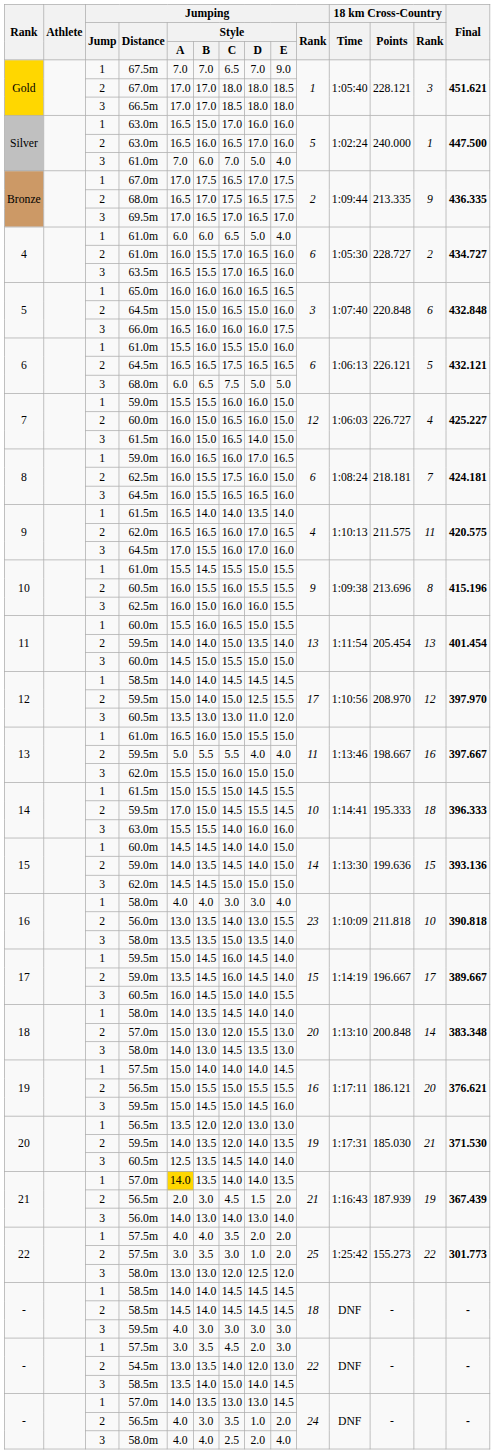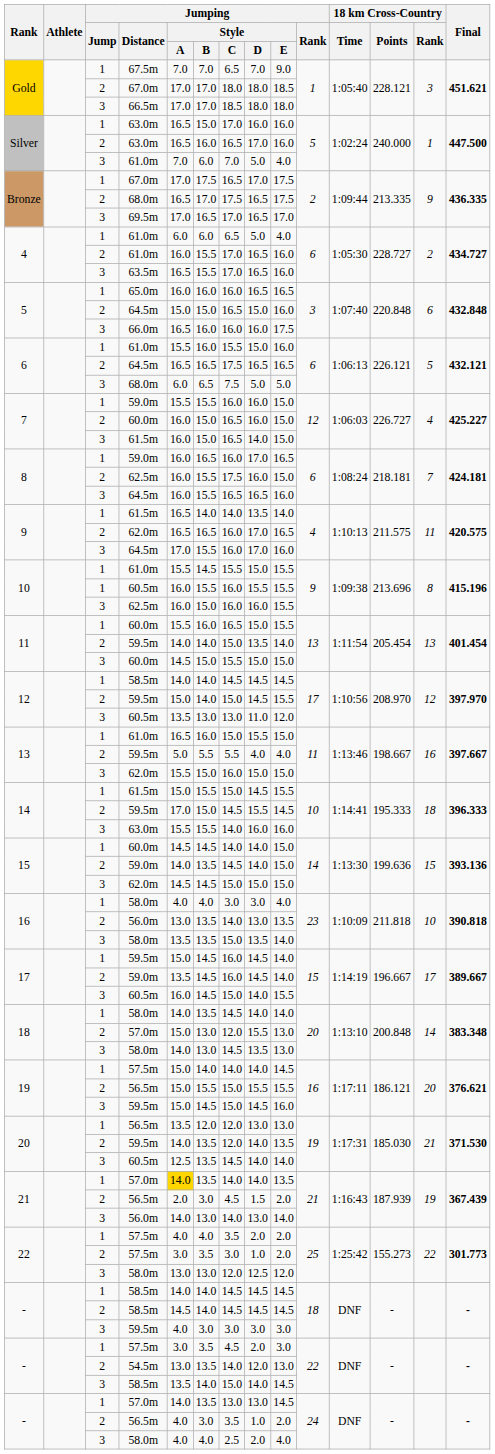 <table class="wikitable" style="text-align:center">
 <tr>
 <th rowspan='3'>Rank</th>
 <th rowspan='3'>Athlete</th>
 <th colspan='8'>Jumping</th>
 <th colspan='3'>18 km Cross-Country</th>
 <th rowspan='3'>Final</th>
 </tr>
 <tr>
 <th rowspan='2'>Jump</th>
 <th rowspan='2'>Distance</th>
 <th colspan='5'>Style</th>
 <th rowspan='2'>Rank</th>
 <th rowspan='2'>Time</th>
 <th rowspan='2'>Points</th>
 <th rowspan='2'>Rank</th>
 </tr>
 <tr>
 <th>A</th>
 <th>B</th>
 <th>C</th>
 <th>D</th>
 <th>E</th>
 </tr>
 <tr>
 <td bgcolor='gold' rowspan='3'>Gold</td>
 <td rowspan='3' align=left></td>
 <td>1</td>
 <td>67.5m</td>
 <td>7.0</td>
 <td>7.0</td>
 <td>6.5</td>
 <td>7.0</td>
 <td>9.0</td>
 <td rowspan='3'><em>1</em></td>
 <td rowspan='3'>1:05:40</td>
 <td rowspan='3'>228.121</td>
 <td rowspan='3'><em>3</em></td>
 <td rowspan='3' style='font-weight:bold'>451.621</td>
 </tr>
 <tr>
 <td>2</td>
 <td>67.0m</td>
 <td>17.0</td>
 <td>17.0</td>
 <td>18.0</td>
 <td>18.0</td>
 <td>18.5</td>
 </tr>
 <tr>
 <td>3</td>
 <td>66.5m</td>
 <td>17.0</td>
 <td>17.0</td>
 <td>18.5</td>
 <td>18.0</td>
 <td>18.0</td>
 </tr>
 <tr>
 <td bgcolor='silver' rowspan='3'>Silver</td>
 <td rowspan='3' align=left></td>
 <td>1</td>
 <td>63.0m</td>
 <td>16.5</td>
 <td>15.0</td>
 <td>17.0</td>
 <td>16.0</td>
 <td>16.0</td>
 <td rowspan='3'><em>5</em></td>
 <td rowspan='3'>1:02:24</td>
 <td rowspan='3'>240.000</td>
 <td rowspan='3'><em>1</em></td>
 <td rowspan='3' style='font-weight:bold'>447.500</td>
 </tr>
 <tr>
 <td>2</td>
 <td>63.0m</td>
 <td>16.5</td>
 <td>16.0</td>
 <td>16.5</td>
 <td>17.0</td>
 <td>16.0</td>
 </tr>
 <tr>
 <td>3</td>
 <td>61.0m</td>
 <td>7.0</td>
 <td>6.0</td>
 <td>7.0</td>
 <td>5.0</td>
 <td>4.0</td>
 </tr>
 <tr>
 <td bgcolor='#CC9966' rowspan='3'>Bronze</td>
 <td rowspan='3' align=left></td>
 <td>1</td>
 <td>67.0m</td>
 <td>17.0</td>
 <td>17.5</td>
 <td>16.5</td>
 <td>17.0</td>
 <td>17.5</td>
 <td rowspan='3'><em>2</em></td>
 <td rowspan='3'>1:09:44</td>
 <td rowspan='3'>213.335</td>
 <td rowspan='3'><em>9</em></td>
 <td rowspan='3' style='font-weight:bold'>436.335</td>
 </tr>
 <tr>
 <td>2</td>
 <td>68.0m</td>
 <td>16.5</td>
 <td>17.0</td>
 <td>17.5</td>
 <td>16.5</td>
 <td>17.5</td>
 </tr>
 <tr>
 <td>3</td>
 <td>69.5m</td>
 <td>17.0</td>
 <td>16.5</td>
 <td>17.0</td>
 <td>16.5</td>
 <td>17.0</td>
 </tr>
 <tr>
 <td rowspan='3'>4</td>
 <td rowspan='3' align=left></td>
 <td>1</td>
 <td>61.0m</td>
 <td>6.0</td>
 <td>6.0</td>
 <td>6.5</td>
 <td>5.0</td>
 <td>4.0</td>
 <td rowspan='3'><em>6</em></td>
 <td rowspan='3'>1:05:30</td>
 <td rowspan='3'>228.727</td>
 <td rowspan='3'><em>2</em></td>
 <td rowspan='3' style='font-weight:bold'>434.727</td>
 </tr>
 <tr>
 <td>2</td>
 <td>61.0m</td>
 <td>16.0</td>
 <td>15.5</td>
 <td>17.0</td>
 <td>16.5</td>
 <td>16.0</td>
 </tr>
 <tr>
 <td>3</td>
 <td>63.5m</td>
 <td>16.5</td>
 <td>15.5</td>
 <td>17.0</td>
 <td>16.5</td>
 <td>16.0</td>
 </tr>
 <tr>
 <td rowspan='3'>5</td>
 <td rowspan='3' align=left></td>
 <td>1</td>
 <td>65.0m</td>
 <td>16.0</td>
 <td>16.0</td>
 <td>16.0</td>
 <td>16.5</td>
 <td>16.5</td>
 <td rowspan='3'><em>3</em></td>
 <td rowspan='3'>1:07:40</td>
 <td rowspan='3'>220.848</td>
 <td rowspan='3'><em>6</em></td>
 <td rowspan='3' style='font-weight:bold'>432.848</td>
 </tr>
 <tr>
 <td>2</td>
 <td>64.5m</td>
 <td>15.0</td>
 <td>15.0</td>
 <td>16.5</td>
 <td>15.0</td>
 <td>16.0</td>
 </tr>
 <tr>
 <td>3</td>
 <td>66.0m</td>
 <td>16.5</td>
 <td>16.0</td>
 <td>16.0</td>
 <td>16.0</td>
 <td>17.5</td>
 </tr>
 <tr>
 <td rowspan='3'>6</td>
 <td rowspan='3' align=left></td>
 <td>1</td>
 <td>61.0m</td>
 <td>15.5</td>
 <td>16.0</td>
 <td>15.5</td>
 <td>15.0</td>
 <td>16.0</td>
 <td rowspan='3'><em>6</em></td>
 <td rowspan='3'>1:06:13</td>
 <td rowspan='3'>226.121</td>
 <td rowspan='3'><em>5</em></td>
 <td rowspan='3' style='font-weight:bold'>432.121</td>
 </tr>
 <tr>
 <td>2</td>
 <td>64.5m</td>
 <td>16.5</td>
 <td>16.5</td>
 <td>17.5</td>
 <td>16.5</td>
 <td>16.5</td>
 </tr>
 <tr>
 <td>3</td>
 <td>68.0m</td>
 <td>6.0</td>
 <td>6.5</td>
 <td>7.5</td>
 <td>5.0</td>
 <td>5.0</td>
 </tr>
 <tr>
 <td rowspan='3'>7</td>
 <td rowspan='3' align=left></td>
 <td>1</td>
 <td>59.0m</td>
 <td>15.5</td>
 <td>15.5</td>
 <td>16.0</td>
 <td>16.0</td>
 <td>15.0</td>
 <td rowspan='3'><em>12</em></td>
 <td rowspan='3'>1:06:03</td>
 <td rowspan='3'>226.727</td>
 <td rowspan='3'><em>4</em></td>
 <td rowspan='3' style='font-weight:bold'>425.227</td>
 </tr>
 <tr>
 <td>2</td>
 <td>60.0m</td>
 <td>16.0</td>
 <td>15.0</td>
 <td>16.5</td>
 <td>16.0</td>
 <td>15.0</td>
 </tr>
 <tr>
 <td>3</td>
 <td>61.5m</td>
 <td>16.0</td>
 <td>15.0</td>
 <td>16.5</td>
 <td>14.0</td>
 <td>15.0</td>
 </tr>
 <tr>
 <td rowspan='3'>8</td>
 <td rowspan='3' align=left></td>
 <td>1</td>
 <td>59.0m</td>
 <td>16.0</td>
 <td>16.5</td>
 <td>16.0</td>
 <td>17.0</td>
 <td>16.5</td>
 <td rowspan='3'><em>6</em></td>
 <td rowspan='3'>1:08:24</td>
 <td rowspan='3'>218.181</td>
 <td rowspan='3'><em>7</em></td>
 <td rowspan='3' style='font-weight:bold'>424.181</td>
 </tr>
 <tr>
 <td>2</td>
 <td>62.5m</td>
 <td>16.0</td>
 <td>15.5</td>
 <td>17.5</td>
 <td>16.0</td>
 <td>15.0</td>
 </tr>
 <tr>
 <td>3</td>
 <td>64.5m</td>
 <td>16.0</td>
 <td>15.5</td>
 <td>16.5</td>
 <td>16.5</td>
 <td>16.0</td>
 </tr>
 <tr>
 <td rowspan='3'>9</td>
 <td rowspan='3' align=left></td>
 <td>1</td>
 <td>61.5m</td>
 <td>16.5</td>
 <td>14.0</td>
 <td>14.0</td>
 <td>13.5</td>
 <td>14.0</td>
 <td rowspan='3'><em>4</em></td>
 <td rowspan='3'>1:10:13</td>
 <td rowspan='3'>211.575</td>
 <td rowspan='3'><em>11</em></td>
 <td rowspan='3' style='font-weight:bold'>420.575</td>
 </tr>
 <tr>
 <td>2</td>
 <td>62.0m</td>
 <td>16.5</td>
 <td>16.5</td>
 <td>16.0</td>
 <td>17.0</td>
 <td>16.5</td>
 </tr>
 <tr>
 <td>3</td>
 <td>64.5m</td>
 <td>17.0</td>
 <td>15.5</td>
 <td>16.0</td>
 <td>17.0</td>
 <td>16.0</td>
 </tr>
 <tr>
 <td rowspan='3'>10</td>
 <td rowspan='3' align=left></td>
 <td>1</td>
 <td>61.0m</td>
 <td>15.5</td>
 <td>14.5</td>
 <td>15.5</td>
 <td>15.0</td>
 <td>15.5</td>
 <td rowspan='3'><em>9</em></td>
 <td rowspan='3'>1:09:38</td>
 <td rowspan='3'>213.696</td>
 <td rowspan='3'><em>8</em></td>
 <td rowspan='3' style='font-weight:bold'>415.196</td>
 </tr>
 <tr>
-<td>2</td>
+<td>1</td>
 <td>60.5m</td>
 <td>16.0</td>
 <td>15.5</td>
 <td>16.0</td>
 <td>15.5</td>
 <td>15.5</td>
 </tr>
 <tr>
 <td>3</td>
 <td>62.5m</td>
 <td>16.0</td>
 <td>15.0</td>
 <td>16.0</td>
 <td>16.0</td>
 <td>15.5</td>
 </tr>
 <tr>
 <td rowspan='3'>11</td>
 <td rowspan='3' align=left></td>
 <td>1</td>
 <td>60.0m</td>
 <td>15.5</td>
 <td>16.0</td>
 <td>16.5</td>
 <td>15.0</td>
 <td>15.5</td>
 <td rowspan='3'><em>13</em></td>
 <td rowspan='3'>1:11:54</td>
 <td rowspan='3'>205.454</td>
 <td rowspan='3'><em>13</em></td>
 <td rowspan='3' style='font-weight:bold'>401.454</td>
 </tr>
 <tr>
 <td>2</td>
 <td>59.5m</td>
 <td>14.0</td>
 <td>14.0</td>
 <td>15.0</td>
 <td>13.5</td>
 <td>14.0</td>
 </tr>
 <tr>
 <td>3</td>
 <td>60.0m</td>
 <td>14.5</td>
 <td>15.0</td>
 <td>15.5</td>
 <td>15.0</td>
 <td>15.0</td>
 </tr>
 <tr>
 <td rowspan='3'>12</td>
 <td rowspan='3' align=left></td>
 <td>1</td>
 <td>58.5m</td>
 <td>14.0</td>
 <td>14.0</td>
 <td>14.5</td>
 <td>14.5</td>
 <td>14.5</td>
 <td rowspan='3'><em>17</em></td>
 <td rowspan='3'>1:10:56</td>
 <td rowspan='3'>208.970</td>
 <td rowspan='3'><em>12</em></td>
 <td rowspan='3' style='font-weight:bold'>397.970</td>
 </tr>
 <tr>
 <td>2</td>
 <td>59.5m</td>
 <td>15.0</td>
 <td>14.0</td>
 <td>15.0</td>
-<td>12.5</td>
+<td>14.5</td>
 <td>15.5</td>
 </tr>
 <tr>
 <td>3</td>
 <td>60.5m</td>
 <td>13.5</td>
 <td>13.0</td>
 <td>13.0</td>
 <td>11.0</td>
 <td>12.0</td>
 </tr>
 <tr>
 <td rowspan='3'>13</td>
 <td rowspan='3' align=left></td>
 <td>1</td>
 <td>61.0m</td>
 <td>16.5</td>
 <td>16.0</td>
 <td>15.0</td>
 <td>15.5</td>
 <td>15.0</td>
 <td rowspan='3'><em>11</em></td>
 <td rowspan='3'>1:13:46</td>
 <td rowspan='3'>198.667</td>
 <td rowspan='3'><em>16</em></td>
 <td rowspan='3' style='font-weight:bold'>397.667</td>
 </tr>
 <tr>
 <td>2</td>
 <td>59.5m</td>
 <td>5.0</td>
 <td>5.5</td>
 <td>5.5</td>
 <td>4.0</td>
 <td>4.0</td>
 </tr>
 <tr>
 <td>3</td>
 <td>62.0m</td>
 <td>15.5</td>
 <td>15.0</td>
 <td>16.0</td>
 <td>15.0</td>
 <td>15.0</td>
 </tr>
 <tr>
 <td rowspan='3'>14</td>
 <td rowspan='3' align=left></td>
 <td>1</td>
 <td>61.5m</td>
 <td>15.0</td>
 <td>15.5</td>
 <td>15.0</td>
 <td>14.5</td>
 <td>15.5</td>
 <td rowspan='3'><em>10</em></td>
 <td rowspan='3'>1:14:41</td>
 <td rowspan='3'>195.333</td>
 <td rowspan='3'><em>18</em></td>
 <td rowspan='3' style='font-weight:bold'>396.333</td>
 </tr>
 <tr>
 <td>2</td>
 <td>59.5m</td>
 <td>17.0</td>
 <td>15.0</td>
 <td>14.5</td>
 <td>15.5</td>
 <td>14.5</td>
 </tr>
 <tr>
 <td>3</td>
 <td>63.0m</td>
 <td>15.5</td>
 <td>15.5</td>
 <td>14.0</td>
 <td>16.0</td>
 <td>16.0</td>
 </tr>
 <tr>
 <td rowspan='3'>15</td>
 <td rowspan='3' align=left></td>
 <td>1</td>
 <td>60.0m</td>
 <td>14.5</td>
 <td>14.5</td>
 <td>14.0</td>
 <td>14.0</td>
 <td>15.0</td>
 <td rowspan='3'><em>14</em></td>
 <td rowspan='3'>1:13:30</td>
 <td rowspan='3'>199.636</td>
 <td rowspan='3'><em>15</em></td>
 <td rowspan='3' style='font-weight:bold'>393.136</td>
 </tr>
 <tr>
 <td>2</td>
 <td>59.0m</td>
 <td>14.0</td>
 <td>13.5</td>
 <td>14.5</td>
 <td>14.0</td>
 <td>15.0</td>
 </tr>
 <tr>
 <td>3</td>
 <td>62.0m</td>
 <td>14.5</td>
 <td>14.5</td>
 <td>15.0</td>
 <td>15.0</td>
 <td>15.0</td>
 </tr>
 <tr>
 <td rowspan='3'>16</td>
 <td rowspan='3' align=left></td>
 <td>1</td>
 <td>58.0m</td>
 <td>4.0</td>
 <td>4.0</td>
 <td>3.0</td>
 <td>3.0</td>
 <td>4.0</td>
 <td rowspan='3'><em>23</em></td>
 <td rowspan='3'>1:10:09</td>
 <td rowspan='3'>211.818</td>
 <td rowspan='3'><em>10</em></td>
 <td rowspan='3' style='font-weight:bold'>390.818</td>
 </tr>
 <tr>
 <td>2</td>
 <td>56.0m</td>
 <td>13.0</td>
 <td>13.5</td>
 <td>14.0</td>
 <td>13.0</td>
-<td>15.5</td>
+<td>13.5</td>
 </tr>
 <tr>
 <td>3</td>
 <td>58.0m</td>
 <td>13.5</td>
 <td>13.5</td>
 <td>15.0</td>
 <td>13.5</td>
 <td>14.0</td>
 </tr>
 <tr>
 <td rowspan='3'>17</td>
 <td rowspan='3' align=left></td>
 <td>1</td>
 <td>59.5m</td>
 <td>15.0</td>
 <td>14.5</td>
 <td>16.0</td>
 <td>14.5</td>
 <td>14.0</td>
 <td rowspan='3'><em>15</em></td>
 <td rowspan='3'>1:14:19</td>
 <td rowspan='3'>196.667</td>
 <td rowspan='3'><em>17</em></td>
 <td rowspan='3' style='font-weight:bold'>389.667</td>
 </tr>
 <tr>
 <td>2</td>
 <td>59.0m</td>
 <td>13.5</td>
 <td>14.5</td>
 <td>16.0</td>
 <td>14.5</td>
 <td>14.0</td>
 </tr>
 <tr>
 <td>3</td>
 <td>60.5m</td>
 <td>16.0</td>
 <td>14.5</td>
 <td>15.0</td>
 <td>14.0</td>
 <td>15.5</td>
 </tr>
 <tr>
 <td rowspan='3'>18</td>
 <td rowspan='3' align=left></td>
 <td>1</td>
 <td>58.0m</td>
 <td>14.0</td>
 <td>13.5</td>
 <td>14.5</td>
 <td>14.0</td>
 <td>14.0</td>
 <td rowspan='3'><em>20</em></td>
 <td rowspan='3'>1:13:10</td>
 <td rowspan='3'>200.848</td>
 <td rowspan='3'><em>14</em></td>
 <td rowspan='3' style='font-weight:bold'>383.348</td>
 </tr>
 <tr>
 <td>2</td>
 <td>57.0m</td>
 <td>15.0</td>
 <td>13.0</td>
 <td>12.0</td>
 <td>15.5</td>
 <td>13.0</td>
 </tr>
 <tr>
 <td>3</td>
 <td>58.0m</td>
 <td>14.0</td>
 <td>13.0</td>
 <td>14.5</td>
 <td>13.5</td>
 <td>13.0</td>
 </tr>
 <tr>
 <td rowspan='3'>19</td>
 <td rowspan='3' align=left></td>
 <td>1</td>
 <td>57.5m</td>
 <td>15.0</td>
 <td>14.0</td>
 <td>14.0</td>
 <td>14.0</td>
 <td>14.5</td>
 <td rowspan='3'><em>16</em></td>
 <td rowspan='3'>1:17:11</td>
 <td rowspan='3'>186.121</td>
 <td rowspan='3'><em>20</em></td>
 <td rowspan='3' style='font-weight:bold'>376.621</td>
 </tr>
 <tr>
 <td>2</td>
 <td>56.5m</td>
 <td>15.0</td>
 <td>15.5</td>
 <td>15.0</td>
 <td>15.5</td>
 <td>15.5</td>
 </tr>
 <tr>
 <td>3</td>
 <td>59.5m</td>
 <td>15.0</td>
 <td>14.5</td>
 <td>15.0</td>
 <td>14.5</td>
 <td>16.0</td>
 </tr>
 <tr>
 <td rowspan='3'>20</td>
 <td rowspan='3' align=left></td>
 <td>1</td>
 <td>56.5m</td>
 <td>13.5</td>
 <td>12.0</td>
 <td>12.0</td>
 <td>13.0</td>
 <td>13.0</td>
 <td rowspan='3'><em>19</em></td>
 <td rowspan='3'>1:17:31</td>
 <td rowspan='3'>185.030</td>
 <td rowspan='3'><em>21</em></td>
 <td rowspan='3' style='font-weight:bold'>371.530</td>
 </tr>
 <tr>
 <td>2</td>
 <td>59.5m</td>
 <td>14.0</td>
 <td>13.5</td>
 <td>12.0</td>
 <td>14.0</td>
 <td>13.5</td>
 </tr>
 <tr>
 <td>3</td>
 <td>60.5m</td>
 <td>12.5</td>
 <td>13.5</td>
 <td>14.5</td>
 <td>14.0</td>
 <td>14.0</td>
 </tr>
 <tr>
 <td rowspan='3'>21</td>
 <td rowspan='3' align=left></td>
 <td>1</td>
 <td>57.0m</td>
 <td style="background: gold;">14.0</td>
 <td>13.5</td>
 <td>14.0</td>
 <td>14.0</td>
 <td>13.5</td>
 <td rowspan='3'><em>21</em></td>
 <td rowspan='3'>1:16:43</td>
 <td rowspan='3'>187.939</td>
 <td rowspan='3'><em>19</em></td>
 <td rowspan='3' style='font-weight:bold'>367.439</td>
 </tr>
 <tr>
 <td>2</td>
 <td>56.5m</td>
 <td>2.0</td>
 <td>3.0</td>
 <td>4.5</td>
 <td>1.5</td>
 <td>2.0</td>
 </tr>
 <tr>
 <td>3</td>
 <td>56.0m</td>
 <td>14.0</td>
 <td>13.0</td>
 <td>14.0</td>
 <td>13.0</td>
 <td>14.0</td>
 </tr>
 <tr>
 <td rowspan='3'>22</td>
 <td rowspan='3' align=left></td>
 <td>1</td>
 <td>57.5m</td>
 <td>4.0</td>
 <td>4.0</td>
 <td>3.5</td>
 <td>2.0</td>
 <td>2.0</td>
 <td rowspan='3'><em>25</em></td>
 <td rowspan='3'>1:25:42</td>
 <td rowspan='3'>155.273</td>
 <td rowspan='3'><em>22</em></td>
 <td rowspan='3' style='font-weight:bold'>301.773</td>
 </tr>
 <tr>
 <td>2</td>
 <td>57.5m</td>
 <td>3.0</td>
 <td>3.5</td>
 <td>3.0</td>
 <td>1.0</td>
 <td>2.0</td>
 </tr>
 <tr>
 <td>3</td>
 <td>58.0m</td>
 <td>13.0</td>
 <td>13.0</td>
 <td>12.0</td>
 <td>12.5</td>
 <td>12.0</td>
 </tr>
 <tr>
 <td rowspan='3'>-</td>
 <td rowspan='3' align=left></td>
 <td>1</td>
 <td>58.5m</td>
 <td>14.0</td>
 <td>14.0</td>
 <td>14.5</td>
 <td>14.5</td>
 <td>14.5</td>
 <td rowspan='3'><em>18</em></td>
 <td rowspan='3'>DNF</td>
 <td rowspan='3'>-</td>
 <td rowspan='3'></td>
 <td rowspan='3' style='font-weight:bold'>-</td>
 </tr>
 <tr>
 <td>2</td>
 <td>58.5m</td>
 <td>14.5</td>
 <td>14.0</td>
 <td>14.5</td>
 <td>14.5</td>
 <td>14.5</td>
 </tr>
 <tr>
 <td>3</td>
 <td>59.5m</td>
 <td>4.0</td>
 <td>3.0</td>
 <td>3.0</td>
 <td>3.0</td>
 <td>3.0</td>
 </tr>
 <tr>
 <td rowspan='3'>-</td>
 <td rowspan='3' align=left></td>
 <td>1</td>
 <td>57.5m</td>
 <td>3.0</td>
 <td>3.5</td>
 <td>4.5</td>
 <td>2.0</td>
 <td>3.0</td>
 <td rowspan='3'><em>22</em></td>
 <td rowspan='3'>DNF</td>
 <td rowspan='3'>-</td>
 <td rowspan='3'></td>
 <td rowspan='3' style='font-weight:bold'>-</td>
 </tr>
 <tr>
 <td>2</td>
 <td>54.5m</td>
 <td>13.0</td>
 <td>13.5</td>
 <td>14.0</td>
 <td>12.0</td>
 <td>13.0</td>
 </tr>
 <tr>
 <td>3</td>
 <td>58.5m</td>
 <td>13.5</td>
 <td>14.0</td>
 <td>15.0</td>
 <td>14.0</td>
 <td>14.5</td>
 </tr>
 <tr>
 <td rowspan='3'>-</td>
 <td rowspan='3' align=left></td>
 <td>1</td>
 <td>57.0m</td>
 <td>14.0</td>
 <td>13.5</td>
 <td>13.0</td>
 <td>13.0</td>
 <td>14.5</td>
 <td rowspan='3'><em>24</em></td>
 <td rowspan='3'>DNF</td>
 <td rowspan='3'>-</td>
 <td rowspan='3'></td>
 <td rowspan='3' style='font-weight:bold'>-</td>
 </tr>
 <tr>
 <td>2</td>
 <td>56.5m</td>
 <td>4.0</td>
 <td>3.0</td>
 <td>3.5</td>
 <td>1.0</td>
 <td>2.0</td>
 </tr>
 <tr>
 <td>3</td>
 <td>58.0m</td>
 <td>4.0</td>
 <td>4.0</td>
 <td>2.5</td>
 <td>2.0</td>
 <td>4.0</td>
 </tr>
 </table>
